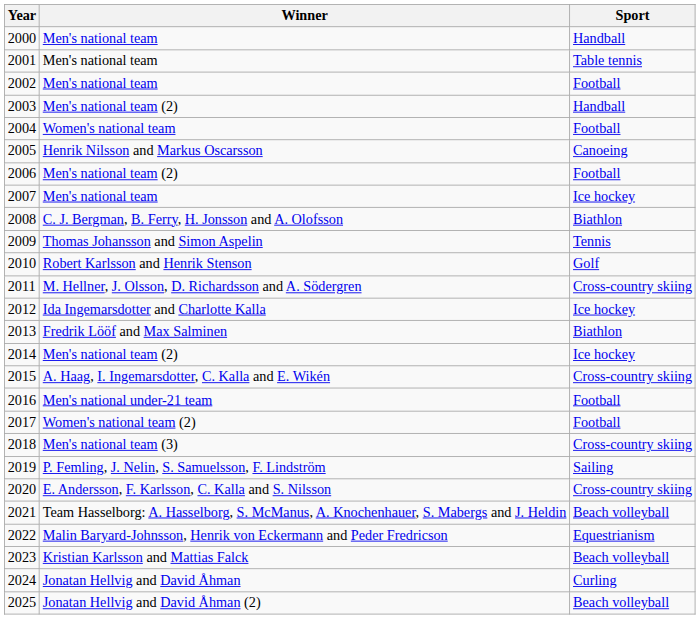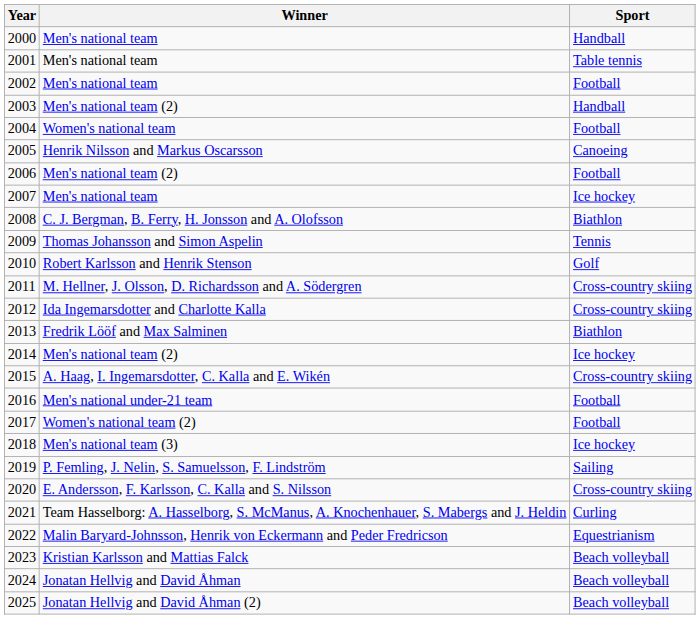 <table class="wikitable">
 <tr>
 <th>Year</th>
 <th>Winner</th>
 <th>Sport</th>
 </tr>
 <tr>
 <td>2000</td>
 <td><a href='#'>Men's national team</a></td>
 <td><a href='#'>Handball</a></td>
 </tr>
 <tr>
 <td>2001</td>
 <td>Men's national team</td>
 <td><a href='#'>Table tennis</a></td>
 </tr>
 <tr>
 <td>2002</td>
 <td><a href='#'>Men's national team</a></td>
 <td><a href='#'>Football</a></td>
 </tr>
 <tr>
 <td>2003</td>
 <td><a href='#'>Men's national team</a> (2)</td>
 <td><a href='#'>Handball</a></td>
 </tr>
 <tr>
 <td>2004</td>
 <td><a href='#'>Women's national team</a></td>
 <td><a href='#'>Football</a></td>
 </tr>
 <tr>
 <td>2005</td>
 <td><a href='#'>Henrik Nilsson</a> and <a href='#'>Markus Oscarsson</a></td>
 <td><a href='#'>Canoeing</a></td>
 </tr>
 <tr>
 <td>2006</td>
 <td><a href='#'>Men's national team</a> (2)</td>
 <td><a href='#'>Football</a></td>
 </tr>
 <tr>
 <td>2007</td>
 <td><a href='#'>Men's national team</a></td>
 <td><a href='#'>Ice hockey</a></td>
 </tr>
 <tr>
 <td>2008</td>
 <td><a href='#'>C. J. Bergman</a>, <a href='#'>B. Ferry</a>, <a href='#'>H. Jonsson</a> and <a href='#'>A. Olofsson</a></td>
 <td><a href='#'>Biathlon</a></td>
 </tr>
 <tr>
 <td>2009</td>
 <td><a href='#'>Thomas Johansson</a> and <a href='#'>Simon Aspelin</a></td>
 <td><a href='#'>Tennis</a></td>
 </tr>
 <tr>
 <td>2010</td>
 <td><a href='#'>Robert Karlsson</a> and <a href='#'>Henrik Stenson</a></td>
 <td><a href='#'>Golf</a></td>
 </tr>
 <tr>
 <td>2011</td>
 <td><a href='#'>M. Hellner</a>, <a href='#'>J. Olsson</a>, <a href='#'>D. Richardsson</a> and <a href='#'>A. Södergren</a></td>
 <td><a href='#'>Cross-country skiing</a></td>
 </tr>
 <tr>
 <td>2012</td>
 <td><a href='#'>Ida Ingemarsdotter</a> and <a href='#'>Charlotte Kalla</a></td>
-<td><a href='#'>Ice hockey</a></td>
+<td><a href='#'>Cross-country skiing</a></td>
 </tr>
 <tr>
 <td>2013</td>
 <td><a href='#'>Fredrik Lööf</a> and <a href='#'>Max Salminen</a></td>
 <td><a href='#'>Biathlon</a></td>
 </tr>
 <tr>
 <td>2014</td>
 <td><a href='#'>Men's national team</a> (2)</td>
 <td><a href='#'>Ice hockey</a></td>
 </tr>
 <tr>
 <td>2015</td>
 <td><a href='#'>A. Haag</a>, <a href='#'>I. Ingemarsdotter</a>, <a href='#'>C. Kalla</a> and <a href='#'>E. Wikén</a></td>
 <td><a href='#'>Cross-country skiing</a></td>
 </tr>
 <tr>
 <td>2016</td>
 <td><a href='#'>Men's national under-21 team</a></td>
 <td><a href='#'>Football</a></td>
 </tr>
 <tr>
 <td>2017</td>
 <td><a href='#'>Women's national team</a> (2)</td>
 <td><a href='#'>Football</a></td>
 </tr>
 <tr>
 <td>2018</td>
 <td><a href='#'>Men's national team</a> (3)</td>
-<td><a href='#'>Cross-country skiing</a></td>
+<td><a href='#'>Ice hockey</a></td>
 </tr>
 <tr>
 <td>2019</td>
 <td><a href='#'>P. Femling</a>, <a href='#'>J. Nelin</a>, <a href='#'>S. Samuelsson</a>, <a href='#'>F. Lindström</a></td>
 <td><a href='#'>Sailing</a></td>
 </tr>
 <tr>
 <td>2020</td>
 <td><a href='#'>E. Andersson</a>, <a href='#'>F. Karlsson</a>, <a href='#'>C. Kalla</a> and <a href='#'>S. Nilsson</a></td>
 <td><a href='#'>Cross-country skiing</a></td>
 </tr>
 <tr>
 <td>2021</td>
 <td>Team Hasselborg: <a href='#'>A. Hasselborg</a>, <a href='#'>S. McManus</a>, <a href='#'>A. Knochenhauer</a>, <a href='#'>S. Mabergs</a> and <a href='#'>J. Heldin</a></td>
-<td><a href='#'>Beach volleyball</a></td>
+<td><a href='#'>Curling</a></td>
 </tr>
 <tr>
 <td>2022</td>
 <td><a href='#'>Malin Baryard-Johnsson</a>, <a href='#'>Henrik von Eckermann</a> and <a href='#'>Peder Fredricson</a></td>
 <td><a href='#'>Equestrianism</a></td>
 </tr>
 <tr>
 <td>2023</td>
 <td><a href='#'>Kristian Karlsson</a> and <a href='#'>Mattias Falck</a></td>
 <td><a href='#'>Beach volleyball</a></td>
 </tr>
 <tr>
 <td>2024</td>
 <td><a href='#'>Jonatan Hellvig</a> and <a href='#'>David Åhman</a></td>
-<td><a href='#'>Curling</a></td>
+<td><a href='#'>Beach volleyball</a></td>
 </tr>
 <tr>
 <td>2025</td>
 <td><a href='#'>Jonatan Hellvig</a> and <a href='#'>David Åhman</a> (2)</td>
 <td><a href='#'>Beach volleyball</a></td>
 </tr>
 </table>
